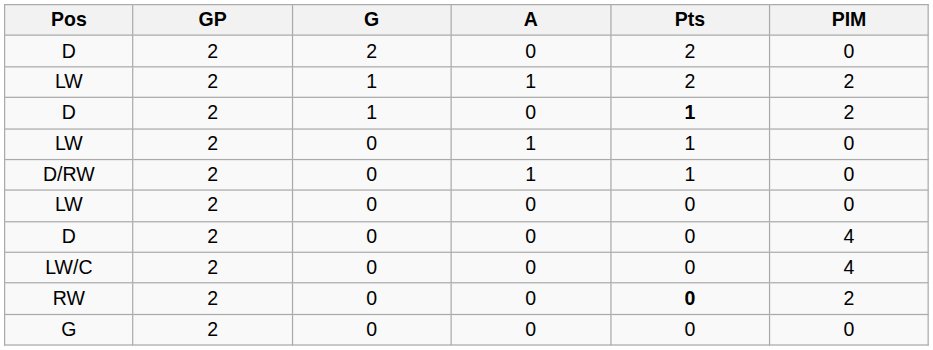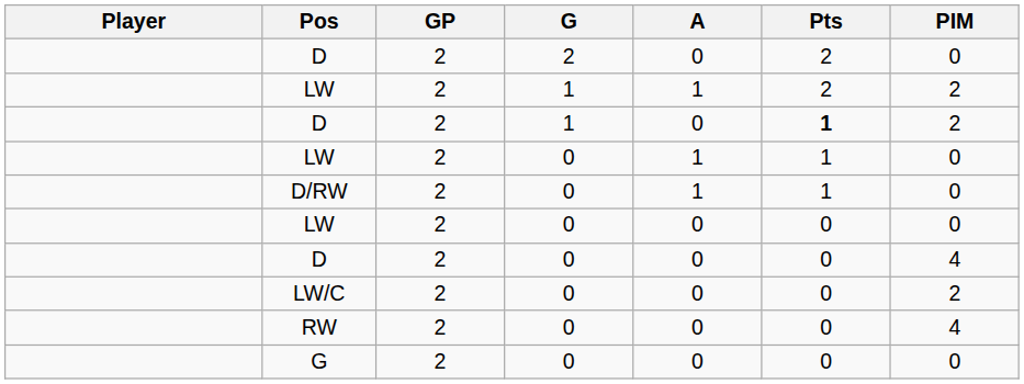 <table class="wikitable sortable" width="60%">
 <tr ALIGN="center">
+<th bgcolor="#DDDDFF" width="10%">Player</th>
 <th bgcolor="#DDDDFF" width="3%" title="Position">Pos</th>
 <th bgcolor="#DDDDFF" width="5%" title="Games played">GP</th>
 <th bgcolor="#DDDDFF" width="5%" title="Goals">G</th>
 <th bgcolor="#DDDDFF" width="5%" title="Assists">A</th>
 <th bgcolor="#DDDDFF" width="5%" title="Points">Pts</th>
 <th bgcolor="#DDDDFF" width="5%" title="Penalties in Minutes">PIM</th>
 </tr>
 <tr align="center">
+<td align="right"></td>
 <td>D</td>
 <td>2</td>
 <td>2</td>
 <td>0</td>
 <td>2</td>
 <td>0</td>
 </tr>
 <tr align="center">
+<td align="right"></td>
 <td>LW</td>
 <td>2</td>
 <td>1</td>
 <td>1</td>
 <td>2</td>
 <td>2</td>
 </tr>
 <tr align="center">
+<td align="right"></td>
 <td>D</td>
 <td>2</td>
 <td>1</td>
 <td>0</td>
 <td><strong>1</strong></td>
 <td>2</td>
 </tr>
 <tr align="center">
+<td align="right"></td>
 <td>LW</td>
 <td>2</td>
 <td>0</td>
 <td>1</td>
 <td>1</td>
 <td>0</td>
 </tr>
 <tr align="center">
+<td align="right"></td>
 <td>D/RW</td>
 <td>2</td>
 <td>0</td>
 <td>1</td>
 <td>1</td>
 <td>0</td>
 </tr>
 <tr align="center">
+<td align="right"></td>
 <td>LW</td>
 <td>2</td>
 <td>0</td>
 <td>0</td>
 <td>0</td>
 <td>0</td>
 </tr>
 <tr align="center">
+<td align="right"></td>
 <td>D</td>
 <td>2</td>
 <td>0</td>
 <td>0</td>
 <td>0</td>
 <td>4</td>
 </tr>
 <tr align="center">
+<td align="right"></td>
 <td>LW/C</td>
+<td>2</td>
+<td>0</td>
+<td>0</td>
+<td>0</td>
+<td>2</td>
+</tr>
+<tr align="center">
+<td align="right"></td>
+<td>RW</td>
 <td>2</td>
 <td>0</td>
 <td>0</td>
 <td>0</td>
 <td>4</td>
 </tr>
 <tr align="center">
-<td>RW</td>
-<td>2</td>
-<td>0</td>
-<td>0</td>
-<td><strong>0</strong></td>
-<td>2</td>
-</tr>
-<tr align="center">
+<td align="right"></td>
 <td>G</td>
 <td>2</td>
 <td>0</td>
 <td>0</td>
 <td>0</td>
 <td>0</td>
 </tr>
 </table>
